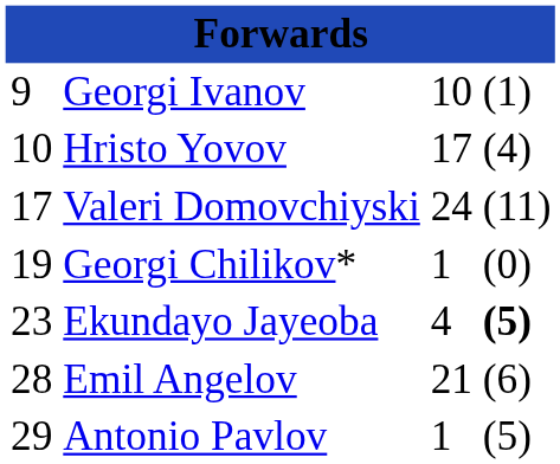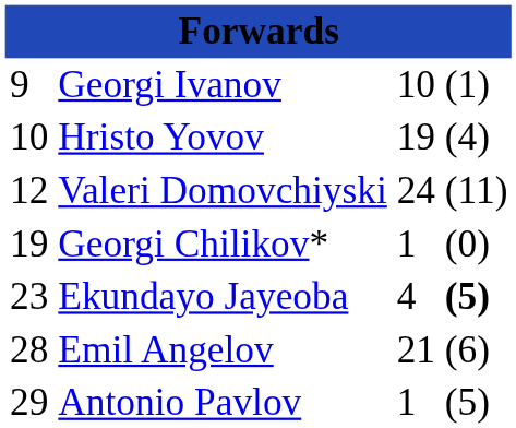 <table class="toccolours" border="0" cellpadding="2" cellspacing="0" align="left" style="margin:0.5em;">
 <tr>
 <th colspan="4" align="center" bgcolor="#2049B7"><span>Forwards</span></th>
 </tr>
 <tr>
 <td>9</td>
 <td> <a href='#'>Georgi Ivanov</a></td>
 <td>10</td>
 <td>(1)</td>
 </tr>
 <tr>
 <td>10</td>
 <td> <a href='#'>Hristo Yovov</a></td>
-<td>17</td>
+<td>19</td>
 <td>(4)</td>
 </tr>
 <tr>
-<td>17</td>
+<td>12</td>
 <td> <a href='#'>Valeri Domovchiyski</a></td>
 <td>24</td>
 <td>(11)</td>
 </tr>
 <tr>
 <td>19</td>
 <td> <a href='#'>Georgi Chilikov</a>*</td>
 <td>1</td>
 <td>(0)</td>
 </tr>
 <tr>
 <td>23</td>
 <td> <a href='#'>Ekundayo Jayeoba</a></td>
 <td>4</td>
 <td><strong>(5)</strong></td>
 </tr>
 <tr>
 <td>28</td>
 <td> <a href='#'>Emil Angelov</a></td>
 <td>21</td>
 <td>(6)</td>
 </tr>
 <tr>
 <td>29</td>
 <td> <a href='#'>Antonio Pavlov</a></td>
 <td>1</td>
 <td>(5)</td>
 </tr>
 <tr>
 </tr>
 </table>
